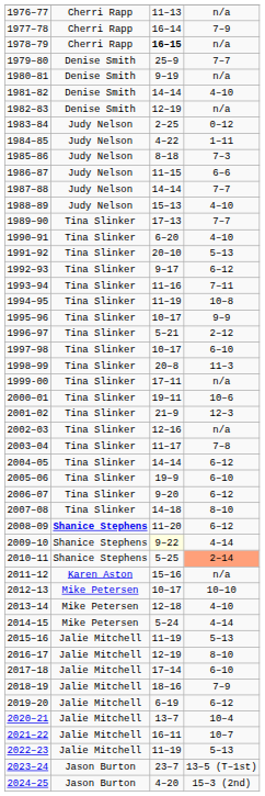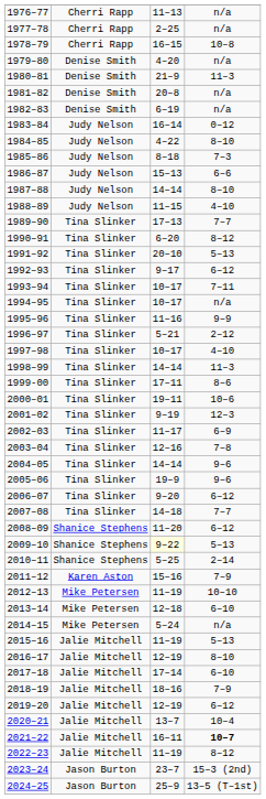 <table class="wikitable" style="text-align:center">
 <tr>
 </tr>
 <tr>
 <td style="text-align:left">1976–77</td>
 <td>Cherri Rapp</td>
 <td>11–13</td>
 <td>n/a</td>
 </tr>
 <tr>
 <td style="text-align:left">1977–78</td>
 <td>Cherri Rapp</td>
-<td>16–14</td>
-<td>7–9</td>
+<td>2–25</td>
+<td>n/a</td>
 </tr>
 <tr>
 <td style="text-align:left">1978–79</td>
 <td>Cherri Rapp</td>
-<td><strong>16–15</strong></td>
-<td>n/a</td>
+<td>16–15</td>
+<td>10–8</td>
 </tr>
 <tr>
 <td style="text-align:left">1979–80</td>
 <td>Denise Smith</td>
-<td>25–9</td>
-<td>7–7</td>
+<td>4–20</td>
+<td>n/a</td>
 </tr>
 <tr>
 <td style="text-align:left">1980–81</td>
 <td>Denise Smith</td>
-<td>9–19</td>
-<td>n/a</td>
+<td>21–9</td>
+<td>11–3</td>
 </tr>
 <tr>
 <td style="text-align:left">1981–82</td>
 <td>Denise Smith</td>
-<td>14–14</td>
-<td>4–10</td>
+<td>20–8</td>
+<td>n/a</td>
 </tr>
 <tr>
 <td style="text-align:left">1982–83</td>
 <td>Denise Smith</td>
-<td>12–19</td>
+<td>6–19</td>
 <td>n/a</td>
 </tr>
 <tr>
 <td style="text-align:left">1983–84</td>
 <td>Judy Nelson</td>
-<td>2–25</td>
+<td>16–14</td>
 <td>0–12</td>
 </tr>
 <tr>
 <td style="text-align:left">1984–85</td>
 <td>Judy Nelson</td>
 <td>4–22</td>
-<td>1–11</td>
+<td>8–10</td>
 </tr>
 <tr>
 <td style="text-align:left">1985–86</td>
 <td>Judy Nelson</td>
 <td>8–18</td>
 <td>7–3</td>
 </tr>
 <tr>
 <td style="text-align:left">1986–87</td>
 <td>Judy Nelson</td>
-<td>11–15</td>
+<td>15–13</td>
 <td>6–6</td>
 </tr>
 <tr>
 <td style="text-align:left">1987–88</td>
 <td>Judy Nelson</td>
 <td>14–14</td>
-<td>7–7</td>
+<td>8–10</td>
 </tr>
 <tr>
 <td style="text-align:left">1988–89</td>
 <td>Judy Nelson</td>
-<td>15–13</td>
+<td>11–15</td>
 <td>4–10</td>
 </tr>
 <tr>
 <td style="text-align:left">1989–90</td>
 <td>Tina Slinker</td>
 <td>17–13</td>
 <td>7–7</td>
 </tr>
 <tr>
 <td style="text-align:left">1990–91</td>
 <td>Tina Slinker</td>
 <td>6–20</td>
-<td>4–10</td>
+<td>8–12</td>
 </tr>
 <tr>
 <td style="text-align:left">1991–92</td>
 <td>Tina Slinker</td>
 <td>20–10</td>
 <td>5–13</td>
 </tr>
 <tr>
 <td style="text-align:left">1992–93</td>
 <td>Tina Slinker</td>
 <td>9–17</td>
 <td>6–12</td>
 </tr>
 <tr>
 <td style="text-align:left">1993–94</td>
 <td>Tina Slinker</td>
-<td>11–16</td>
+<td>10–17</td>
 <td>7–11</td>
 </tr>
 <tr>
 <td style="text-align:left">1994–95</td>
 <td>Tina Slinker</td>
-<td>11–19</td>
-<td>10–8</td>
+<td>10–17</td>
+<td>n/a</td>
 </tr>
 <tr>
 <td style="text-align:left">1995–96</td>
 <td>Tina Slinker</td>
-<td>10–17</td>
+<td>11–16</td>
 <td>9–9</td>
 </tr>
 <tr>
 <td style="text-align:left">1996–97</td>
 <td>Tina Slinker</td>
 <td>5–21</td>
 <td>2–12</td>
 </tr>
 <tr>
 <td style="text-align:left">1997–98</td>
 <td>Tina Slinker</td>
 <td>10–17</td>
-<td>6–10</td>
+<td>4–10</td>
 </tr>
 <tr>
 <td style="text-align:left">1998–99</td>
 <td>Tina Slinker</td>
-<td>20–8</td>
+<td>14–14</td>
 <td>11–3</td>
 </tr>
 <tr>
 <td style="text-align:left">1999-00</td>
 <td>Tina Slinker</td>
 <td>17–11</td>
-<td>n/a</td>
+<td>8–6</td>
 </tr>
 <tr>
 <td style="text-align:left">2000–01</td>
 <td>Tina Slinker</td>
 <td>19–11</td>
 <td>10–6</td>
 </tr>
 <tr>
 <td style="text-align:left">2001–02</td>
 <td>Tina Slinker</td>
-<td>21–9</td>
+<td>9–19</td>
 <td>12–3</td>
 </tr>
 <tr>
 <td style="text-align:left">2002–03</td>
 <td>Tina Slinker</td>
-<td>12–16</td>
-<td>n/a</td>
+<td>11–17</td>
+<td>6–9</td>
 </tr>
 <tr>
 <td style="text-align:left">2003–04</td>
 <td>Tina Slinker</td>
-<td>11–17</td>
+<td>12–16</td>
 <td>7–8</td>
 </tr>
 <tr>
 <td style="text-align:left">2004–05</td>
 <td>Tina Slinker</td>
 <td>14–14</td>
-<td>6–12</td>
+<td>9–6</td>
 </tr>
 <tr>
 <td style="text-align:left">2005–06</td>
 <td>Tina Slinker</td>
 <td>19–9</td>
-<td>6–10</td>
+<td>9–6</td>
 </tr>
 <tr>
 <td style="text-align:left">2006–07</td>
 <td>Tina Slinker</td>
 <td>9–20</td>
 <td>6–12</td>
 </tr>
 <tr>
 <td style="text-align:left">2007–08</td>
 <td>Tina Slinker</td>
 <td>14–18</td>
-<td>8–10</td>
+<td>7–7</td>
 </tr>
 <tr>
 <td style="text-align:left">2008–09</td>
-<td><strong><a href='#'>Shanice Stephens</a></strong></td>
+<td><a href='#'>Shanice Stephens</a></td>
 <td>11–20</td>
 <td>6–12</td>
 </tr>
 <tr>
 <td style="text-align:left">2009–10</td>
 <td>Shanice Stephens</td>
 <td style="background: lightyellow;">9–22</td>
-<td>4–14</td>
+<td>5–13</td>
 </tr>
 <tr>
 <td style="text-align:left">2010–11</td>
 <td>Shanice Stephens</td>
 <td>5–25</td>
-<td style="background: lightsalmon;">2–14</td>
+<td>2–14</td>
 </tr>
 <tr>
 <td style="text-align:left">2011–12</td>
 <td><a href='#'>Karen Aston</a></td>
 <td>15–16</td>
-<td>n/a</td>
+<td>7–9</td>
 </tr>
 <tr>
 <td style="text-align:left">2012–13</td>
 <td><a href='#'>Mike Petersen</a></td>
-<td>10–17</td>
+<td>11–19</td>
 <td>10–10</td>
 </tr>
 <tr>
 <td style="text-align:left">2013–14</td>
 <td>Mike Petersen</td>
 <td>12–18</td>
-<td>4–10</td>
+<td>6–10</td>
 </tr>
 <tr>
 <td style="text-align:left">2014–15</td>
 <td>Mike Petersen</td>
 <td>5–24</td>
-<td>4–14</td>
+<td>n/a</td>
 </tr>
 <tr>
 <td style="text-align:left">2015–16</td>
 <td>Jalie Mitchell</td>
 <td>11–19</td>
 <td>5–13</td>
 </tr>
 <tr>
 <td>2016–17</td>
 <td>Jalie Mitchell</td>
 <td>12–19</td>
 <td>8–10</td>
 </tr>
 <tr>
 <td>2017–18</td>
 <td>Jalie Mitchell</td>
 <td>17–14</td>
 <td>6–10</td>
 </tr>
 <tr>
 <td>2018–19</td>
 <td>Jalie Mitchell</td>
 <td>18–16</td>
 <td>7–9</td>
 </tr>
 <tr>
 <td>2019–20</td>
 <td>Jalie Mitchell</td>
-<td>6–19</td>
+<td>12–19</td>
 <td>6–12</td>
 </tr>
 <tr>
 <td><a href='#'>2020–21</a></td>
 <td>Jalie Mitchell</td>
 <td>13–7</td>
 <td>10–4</td>
 </tr>
 <tr>
 <td><a href='#'>2021–22</a></td>
 <td>Jalie Mitchell</td>
 <td>16–11</td>
-<td>10–7</td>
+<td><strong>10–7</strong></td>
 </tr>
 <tr>
 <td><a href='#'>2022–23</a></td>
 <td>Jalie Mitchell</td>
 <td>11–19</td>
-<td>5–13</td>
+<td>8–12</td>
 </tr>
 <tr>
 <td><a href='#'>2023–24</a></td>
 <td>Jason Burton</td>
 <td>23–7</td>
-<td>13–5 (T–1st)</td>
+<td>15–3 (2nd)</td>
 </tr>
 <tr>
 <td><a href='#'>2024–25</a></td>
 <td>Jason Burton</td>
-<td>4–20</td>
-<td>15–3 (2nd)</td>
+<td>25–9</td>
+<td>13–5 (T–1st)</td>
 </tr>
 </table>
